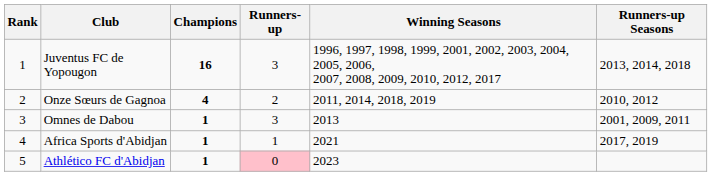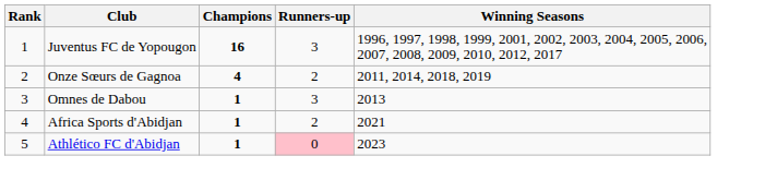 <table class="wikitable">
 <tr>
 <th>Rank</th>
 <th>Club</th>
 <th>Champions</th>
 <th>Runners-up</th>
 <th>Winning Seasons</th>
-<th>Runners-up Seasons</th>
 </tr>
 <tr>
 <td align=center>1</td>
 <td>Juventus FC de Yopougon</td>
 <td align=center><strong>16</strong></td>
 <td align=center>3</td>
 <td>1996, 1997, 1998, 1999, 2001, 2002, 2003, 2004, 2005, 2006,<br>2007, 2008, 2009, 2010, 2012, 2017</td>
-<td>2013, 2014, 2018</td>
 </tr>
 <tr>
 <td align=center>2</td>
 <td>Onze Sœurs de Gagnoa</td>
 <td align=center><strong>4</strong></td>
 <td align=center>2</td>
 <td>2011, 2014, 2018, 2019</td>
-<td>2010, 2012</td>
 </tr>
 <tr>
 <td align=center>3</td>
 <td>Omnes de Dabou</td>
 <td align=center><strong>1</strong></td>
 <td align=center>3</td>
 <td>2013</td>
-<td>2001, 2009, 2011</td>
 </tr>
 <tr>
 <td align=center>4</td>
 <td>Africa Sports d'Abidjan</td>
 <td align=center><strong>1</strong></td>
-<td align=center>1</td>
+<td align=center>2</td>
 <td>2021</td>
-<td>2017, 2019</td>
 </tr>
 <tr>
 <td align=center>5</td>
 <td><a href='#'>Athlético FC d'Abidjan</a></td>
 <td align=center><strong>1</strong></td>
 <td align=center style="background: pink;">0</td>
 <td>2023</td>
-<td></td>
 </tr>
 </table>
